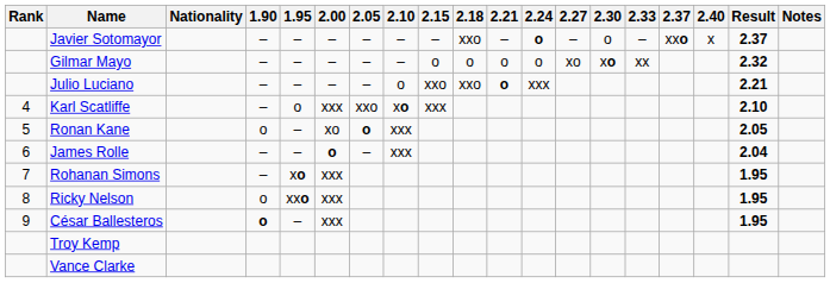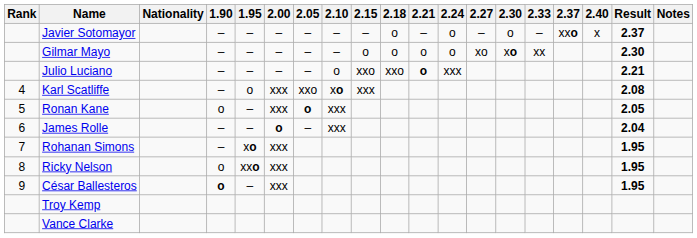 <table class="wikitable sortable" style="text-align:center;font-size:95%">
 <tr>
 <th>Rank</th>
 <th>Name</th>
 <th>Nationality</th>
 <th>1.90</th>
 <th>1.95</th>
 <th>2.00</th>
 <th>2.05</th>
 <th>2.10</th>
 <th>2.15</th>
 <th>2.18</th>
 <th>2.21</th>
 <th>2.24</th>
 <th>2.27</th>
 <th>2.30</th>
 <th>2.33</th>
 <th>2.37</th>
 <th>2.40</th>
 <th>Result</th>
 <th>Notes</th>
 </tr>
 <tr>
 <td></td>
 <td align=left><a href='#'>Javier Sotomayor</a></td>
 <td align=left></td>
 <td>–</td>
 <td>–</td>
 <td>–</td>
 <td>–</td>
 <td>–</td>
 <td>–</td>
-<td>xxo</td>
+<td>o</td>
 <td>–</td>
-<td><strong>o</strong></td>
+<td>o</td>
 <td>–</td>
 <td>o</td>
 <td>–</td>
 <td>xx<strong>o</strong></td>
 <td>x</td>
 <td><strong>2.37</strong></td>
 <td></td>
 </tr>
 <tr>
 <td></td>
 <td align=left><a href='#'>Gilmar Mayo</a></td>
 <td align=left></td>
 <td>–</td>
 <td>–</td>
 <td>–</td>
 <td>–</td>
 <td>–</td>
 <td>o</td>
 <td>o</td>
 <td>o</td>
 <td>o</td>
 <td>xo</td>
 <td>x<strong>o</strong></td>
 <td>xx</td>
 <td></td>
 <td></td>
-<td><strong>2.32</strong></td>
+<td><strong>2.30</strong></td>
 <td></td>
 </tr>
 <tr>
 <td></td>
 <td align=left><a href='#'>Julio Luciano</a></td>
 <td align=left></td>
 <td>–</td>
 <td>–</td>
 <td>–</td>
 <td>–</td>
 <td>o</td>
 <td>xxo</td>
 <td>xxo</td>
 <td><strong>o</strong></td>
 <td>xxx</td>
 <td></td>
 <td></td>
 <td></td>
 <td></td>
 <td></td>
 <td><strong>2.21</strong></td>
 <td></td>
 </tr>
 <tr>
 <td>4</td>
 <td align=left><a href='#'>Karl Scatliffe</a></td>
 <td align=left></td>
 <td>–</td>
 <td>o</td>
 <td>xxx</td>
 <td>xxo</td>
 <td>x<strong>o</strong></td>
 <td>xxx</td>
 <td></td>
 <td></td>
 <td></td>
 <td></td>
 <td></td>
 <td></td>
 <td></td>
 <td></td>
-<td><strong>2.10</strong></td>
+<td><strong>2.08</strong></td>
 <td></td>
 </tr>
 <tr>
 <td>5</td>
 <td align=left><a href='#'>Ronan Kane</a></td>
 <td align=left></td>
 <td>o</td>
 <td>–</td>
-<td>xo</td>
+<td>xxx</td>
 <td><strong>o</strong></td>
 <td>xxx</td>
 <td></td>
 <td></td>
 <td></td>
 <td></td>
 <td></td>
 <td></td>
 <td></td>
 <td></td>
 <td></td>
 <td><strong>2.05</strong></td>
 <td></td>
 </tr>
 <tr>
 <td>6</td>
 <td align=left><a href='#'>James Rolle</a></td>
 <td align=left></td>
 <td>–</td>
 <td>–</td>
 <td><strong>o</strong></td>
 <td>–</td>
 <td>xxx</td>
 <td></td>
 <td></td>
 <td></td>
 <td></td>
 <td></td>
 <td></td>
 <td></td>
 <td></td>
 <td></td>
 <td><strong>2.04</strong></td>
 <td></td>
 </tr>
 <tr>
 <td>7</td>
 <td align=left><a href='#'>Rohanan Simons</a></td>
 <td align=left></td>
 <td>–</td>
 <td>x<strong>o</strong></td>
 <td>xxx</td>
 <td></td>
 <td></td>
 <td></td>
 <td></td>
 <td></td>
 <td></td>
 <td></td>
 <td></td>
 <td></td>
 <td></td>
 <td></td>
 <td><strong>1.95</strong></td>
 <td></td>
 </tr>
 <tr>
 <td>8</td>
 <td align=left><a href='#'>Ricky Nelson</a></td>
 <td align=left></td>
 <td>o</td>
 <td>xx<strong>o</strong></td>
 <td>xxx</td>
 <td></td>
 <td></td>
 <td></td>
 <td></td>
 <td></td>
 <td></td>
 <td></td>
 <td></td>
 <td></td>
 <td></td>
 <td></td>
 <td><strong>1.95</strong></td>
 <td></td>
 </tr>
 <tr>
 <td>9</td>
 <td align=left><a href='#'>César Ballesteros</a></td>
 <td align=left></td>
 <td><strong>o</strong></td>
 <td>–</td>
 <td>xxx</td>
 <td></td>
 <td></td>
 <td></td>
 <td></td>
 <td></td>
 <td></td>
 <td></td>
 <td></td>
 <td></td>
 <td></td>
 <td></td>
 <td><strong>1.95</strong></td>
 <td></td>
 </tr>
 <tr>
 <td></td>
 <td align=left><a href='#'>Troy Kemp</a></td>
 <td align=left></td>
 <td></td>
 <td></td>
 <td></td>
 <td></td>
 <td></td>
 <td></td>
 <td></td>
 <td></td>
 <td></td>
 <td></td>
 <td></td>
 <td></td>
 <td></td>
 <td></td>
 <td><strong></strong></td>
 <td></td>
 </tr>
 <tr>
 <td></td>
 <td align=left><a href='#'>Vance Clarke</a></td>
 <td align=left></td>
 <td></td>
 <td></td>
 <td></td>
 <td></td>
 <td></td>
 <td></td>
 <td></td>
 <td></td>
 <td></td>
 <td></td>
 <td></td>
 <td></td>
 <td></td>
 <td></td>
 <td><strong></strong></td>
 <td></td>
 </tr>
 </table>
